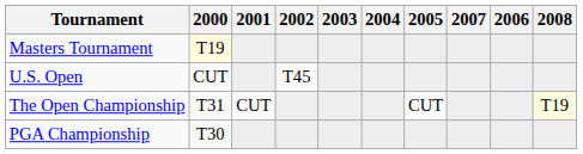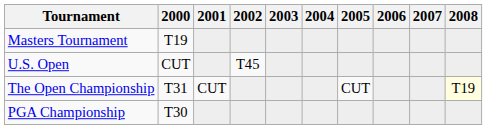 <table class="wikitable" style="font-size:95%;text-align:center;">
 <tr>
 <th>Tournament</th>
 <th>2000</th>
 <th>2001</th>
 <th>2002</th>
 <th>2003</th>
 <th>2004</th>
 <th>2005</th>
+<th>2006</th>
 <th>2007</th>
-<th>2006</th>
 <th>2008</th>
 </tr>
 <tr>
 <td align=left><a href='#'>Masters Tournament</a></td>
-<td style="background: lightyellow;">T19</td>
+<td>T19</td>
 <td style="background:#eeeeee;"></td>
 <td style="background:#eeeeee;"></td>
 <td style="background:#eeeeee;"></td>
 <td style="background:#eeeeee;"></td>
 <td style="background:#eeeeee;"></td>
 <td style="background:#eeeeee;"></td>
 <td style="background:#eeeeee;"></td>
 <td style="background:#eeeeee;"></td>
 </tr>
 <tr>
 <td align=left><a href='#'>U.S. Open</a></td>
 <td>CUT</td>
 <td style="background:#eeeeee;"></td>
 <td>T45</td>
 <td style="background:#eeeeee;"></td>
 <td style="background:#eeeeee;"></td>
 <td style="background:#eeeeee;"></td>
 <td style="background:#eeeeee;"></td>
 <td style="background:#eeeeee;"></td>
 <td style="background:#eeeeee;"></td>
 </tr>
 <tr>
 <td align=left><a href='#'>The Open Championship</a></td>
 <td>T31</td>
 <td>CUT</td>
 <td style="background:#eeeeee;"></td>
 <td style="background:#eeeeee;"></td>
 <td style="background:#eeeeee;"></td>
 <td>CUT</td>
 <td style="background:#eeeeee;"></td>
 <td style="background:#eeeeee;"></td>
 <td style="background: lightyellow;">T19</td>
 </tr>
 <tr>
 <td align=left><a href='#'>PGA Championship</a></td>
 <td>T30</td>
 <td style="background:#eeeeee;"></td>
 <td style="background:#eeeeee;"></td>
 <td style="background:#eeeeee;"></td>
 <td style="background:#eeeeee;"></td>
 <td style="background:#eeeeee;"></td>
 <td style="background:#eeeeee;"></td>
 <td style="background:#eeeeee;"></td>
 <td style="background:#eeeeee;"></td>
 </tr>
 </table>
